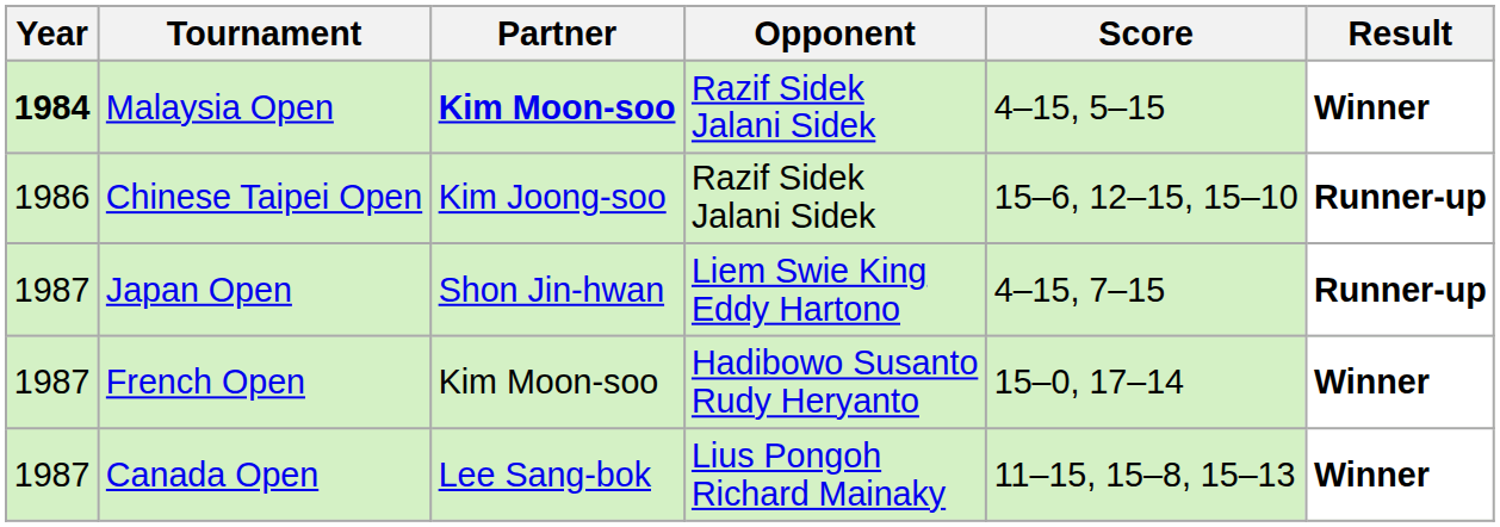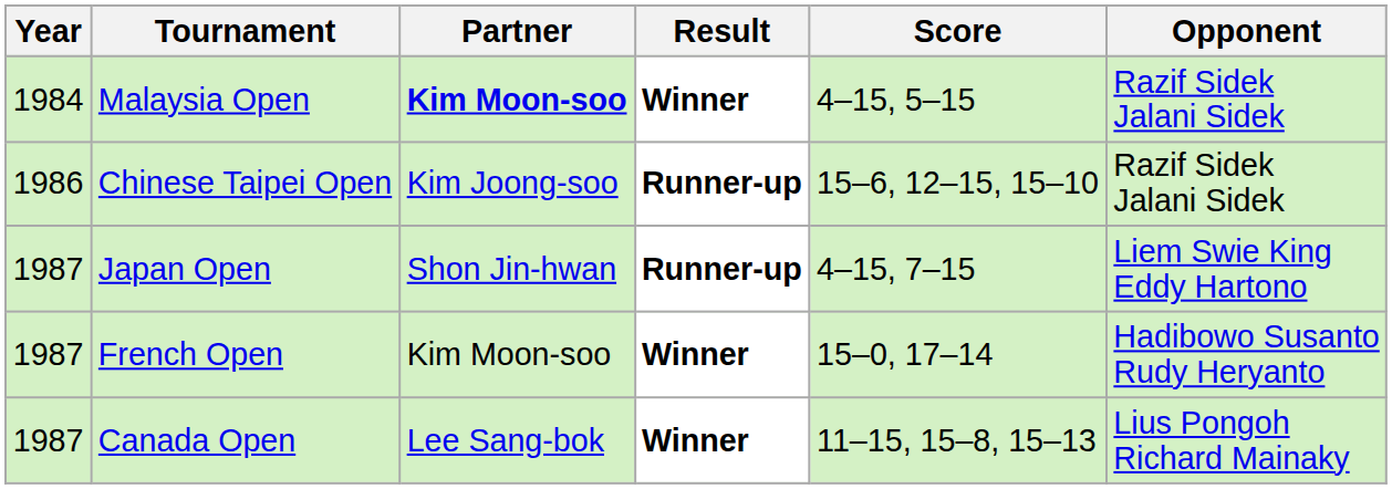 <table class="sortable wikitable" style="font-size: 90%;">
 <tr>
 <th>Year</th>
 <th>Tournament</th>
 <th>Partner</th>
+<th>Result</th>
+<th>Score</th>
 <th>Opponent</th>
-<th>Score</th>
-<th>Result</th>
 </tr>
 <tr style="background:#D4F1C5">
-<td align="center"><strong>1984</strong></td>
+<td align="center">1984</td>
 <td><a href='#'>Malaysia Open</a></td>
 <td><strong> <a href='#'>Kim Moon-soo</a></strong></td>
+<td style="text-align:left; background:white"> <strong>Winner</strong></td>
+<td>4–15, 5–15</td>
 <td> <a href='#'>Razif Sidek</a><br> <a href='#'>Jalani Sidek</a></td>
-<td>4–15, 5–15</td>
-<td style="text-align:left; background:white"> <strong>Winner</strong></td>
 </tr>
 <tr style="background:#D4F1C5">
 <td align="center">1986</td>
 <td><a href='#'>Chinese Taipei Open</a></td>
 <td> <a href='#'>Kim Joong-soo</a></td>
+<td style="text-align:left; background:white"> <strong>Runner-up</strong></td>
+<td>15–6, 12–15, 15–10</td>
 <td> Razif Sidek<br> Jalani Sidek</td>
-<td>15–6, 12–15, 15–10</td>
-<td style="text-align:left; background:white"> <strong>Runner-up</strong></td>
 </tr>
 <tr style="background:#D4F1C5">
 <td align="center">1987</td>
 <td><a href='#'>Japan Open</a></td>
 <td> <a href='#'>Shon Jin-hwan</a></td>
+<td style="text-align:left; background:white"> <strong>Runner-up</strong></td>
+<td>4–15, 7–15</td>
 <td> <a href='#'>Liem Swie King</a><br> <a href='#'>Eddy Hartono</a></td>
-<td>4–15, 7–15</td>
-<td style="text-align:left; background:white"> <strong>Runner-up</strong></td>
 </tr>
 <tr style="background:#D4F1C5">
 <td align="center">1987</td>
 <td><a href='#'>French Open</a></td>
 <td> Kim Moon-soo</td>
+<td style="text-align:left; background:white"> <strong>Winner</strong></td>
+<td>15–0, 17–14</td>
 <td> <a href='#'>Hadibowo Susanto</a><br> <a href='#'>Rudy Heryanto</a></td>
-<td>15–0, 17–14</td>
-<td style="text-align:left; background:white"> <strong>Winner</strong></td>
 </tr>
 <tr style="background:#D4F1C5">
 <td align="center">1987</td>
 <td><a href='#'>Canada Open</a></td>
 <td> <a href='#'>Lee Sang-bok</a></td>
+<td style="text-align:left; background:white"> <strong>Winner</strong></td>
+<td>11–15, 15–8, 15–13</td>
 <td> <a href='#'>Lius Pongoh</a><br> <a href='#'>Richard Mainaky</a></td>
-<td>11–15, 15–8, 15–13</td>
-<td style="text-align:left; background:white"> <strong>Winner</strong></td>
 </tr>
 </table>
